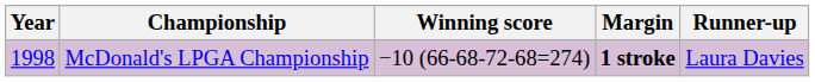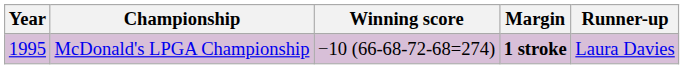 <table class="wikitable">
 <tr>
 <th>Year</th>
 <th>Championship</th>
 <th>Winning score</th>
 <th>Margin</th>
 <th>Runner-up</th>
 </tr>
 <tr style="background:#D8BFD8;">
-<td><a href='#'>1998</a></td>
+<td><a href='#'>1995</a></td>
 <td><a href='#'>McDonald's LPGA Championship</a></td>
 <td>−10 (66-68-72-68=274)</td>
 <td><strong>1 stroke</strong></td>
 <td> <a href='#'>Laura Davies</a></td>
 </tr>
 </table>
